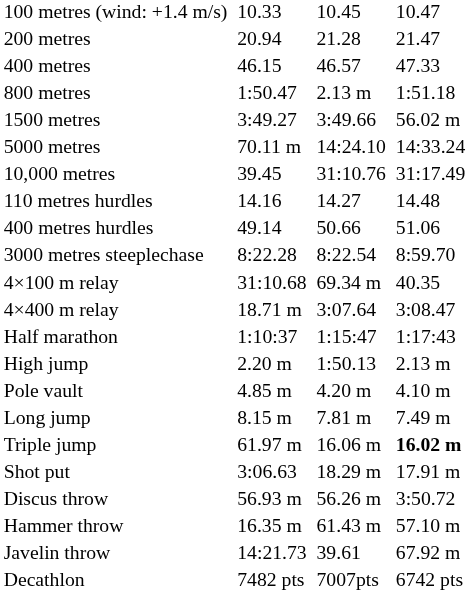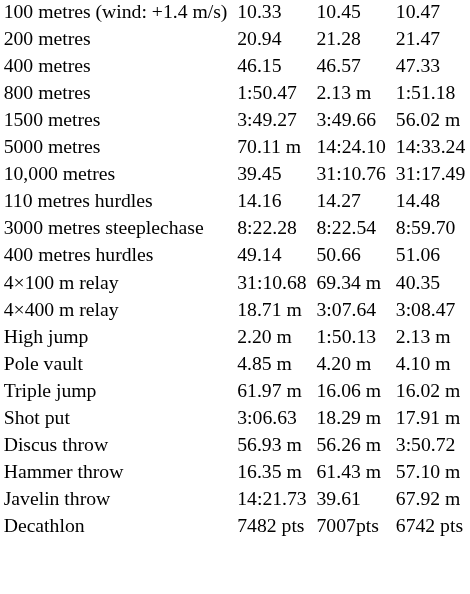 <table>
 <tr>
 <td>100 metres (wind: +1.4 m/s)</td>
 <td></td>
 <td>10.33</td>
 <td></td>
 <td>10.45</td>
 <td></td>
 <td>10.47</td>
 </tr>
 <tr>
 <td>200 metres</td>
 <td></td>
 <td>20.94</td>
 <td></td>
 <td>21.28</td>
 <td></td>
 <td>21.47</td>
 </tr>
 <tr>
 <td>400 metres</td>
 <td></td>
 <td>46.15</td>
 <td></td>
 <td>46.57</td>
 <td></td>
 <td>47.33</td>
 </tr>
 <tr>
 <td>800 metres</td>
 <td></td>
 <td>1:50.47</td>
 <td></td>
 <td>2.13 m</td>
 <td></td>
 <td>1:51.18</td>
 </tr>
 <tr>
 <td>1500 metres</td>
 <td></td>
 <td>3:49.27</td>
 <td></td>
 <td>3:49.66</td>
 <td></td>
 <td>56.02 m</td>
 </tr>
 <tr>
 <td>5000 metres</td>
 <td></td>
 <td>70.11 m</td>
 <td></td>
 <td>14:24.10</td>
 <td></td>
 <td>14:33.24</td>
 </tr>
 <tr>
 <td>10,000 metres</td>
 <td></td>
 <td>39.45</td>
 <td></td>
 <td>31:10.76</td>
 <td></td>
 <td>31:17.49</td>
 </tr>
 <tr>
 <td>110 metres hurdles</td>
 <td></td>
 <td>14.16</td>
 <td></td>
 <td>14.27</td>
 <td></td>
 <td>14.48</td>
 </tr>
 <tr>
+<td>3000 metres steeplechase</td>
+<td></td>
+<td>8:22.28</td>
+<td></td>
+<td>8:22.54</td>
+<td></td>
+<td>8:59.70</td>
+</tr>
+<tr>
 <td>400 metres hurdles</td>
 <td></td>
 <td>49.14</td>
 <td></td>
 <td>50.66</td>
 <td></td>
 <td>51.06</td>
-</tr>
-<tr>
-<td>3000 metres steeplechase</td>
-<td></td>
-<td>8:22.28</td>
-<td></td>
-<td>8:22.54</td>
-<td></td>
-<td>8:59.70</td>
 </tr>
 <tr>
 <td>4×100 m relay</td>
 <td></td>
 <td>31:10.68</td>
 <td></td>
 <td>69.34 m</td>
 <td></td>
 <td>40.35</td>
 </tr>
 <tr>
 <td>4×400 m relay</td>
 <td></td>
 <td>18.71 m</td>
 <td></td>
 <td>3:07.64</td>
 <td></td>
 <td>3:08.47</td>
 </tr>
 <tr>
-<td>Half marathon</td>
-<td></td>
-<td>1:10:37</td>
-<td></td>
-<td>1:15:47</td>
-<td></td>
-<td>1:17:43</td>
-</tr>
-<tr>
 <td>High jump</td>
 <td></td>
 <td>2.20 m</td>
 <td></td>
 <td>1:50.13</td>
 <td></td>
 <td>2.13 m</td>
 </tr>
 <tr>
 <td>Pole vault</td>
 <td></td>
 <td>4.85 m</td>
 <td></td>
 <td>4.20 m</td>
 <td></td>
 <td>4.10 m</td>
 </tr>
 <tr>
-<td>Long jump</td>
-<td></td>
-<td>8.15 m</td>
-<td></td>
-<td>7.81 m</td>
-<td></td>
-<td>7.49 m</td>
-</tr>
-<tr>
 <td>Triple jump</td>
 <td></td>
 <td>61.97 m</td>
 <td></td>
 <td>16.06 m</td>
 <td></td>
-<td><strong>16.02 m</strong></td>
+<td>16.02 m</td>
 </tr>
 <tr>
 <td>Shot put</td>
 <td></td>
 <td>3:06.63</td>
 <td></td>
 <td>18.29 m</td>
 <td></td>
 <td>17.91 m</td>
 </tr>
 <tr>
 <td>Discus throw</td>
 <td></td>
 <td>56.93 m</td>
 <td></td>
 <td>56.26 m</td>
 <td></td>
 <td>3:50.72</td>
 </tr>
 <tr>
 <td>Hammer throw</td>
 <td></td>
 <td>16.35 m</td>
 <td></td>
 <td>61.43 m</td>
 <td></td>
 <td>57.10 m</td>
 </tr>
 <tr>
 <td>Javelin throw</td>
 <td></td>
 <td>14:21.73</td>
 <td></td>
 <td>39.61</td>
 <td></td>
 <td>67.92 m</td>
 </tr>
 <tr>
 <td>Decathlon</td>
 <td></td>
 <td>7482 pts</td>
 <td></td>
 <td>7007pts</td>
 <td></td>
 <td>6742 pts</td>
 </tr>
 </table>
